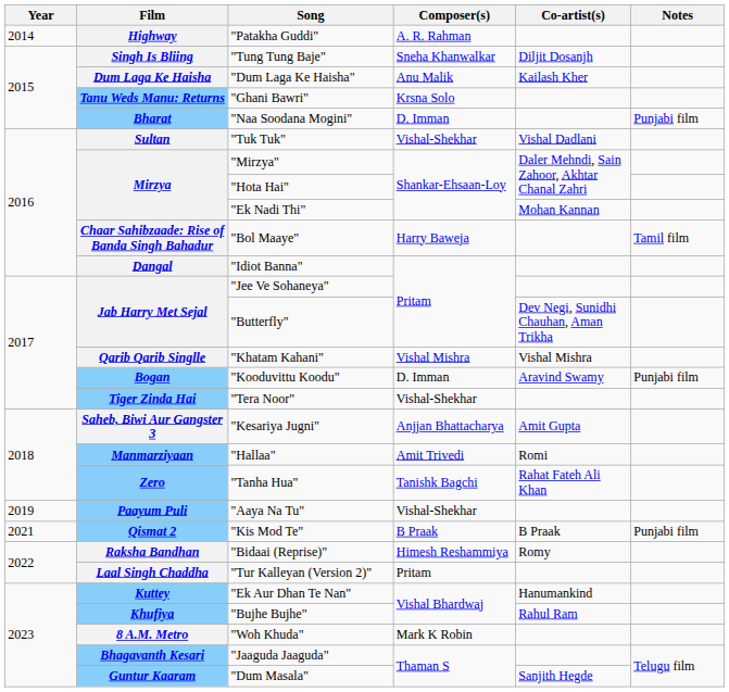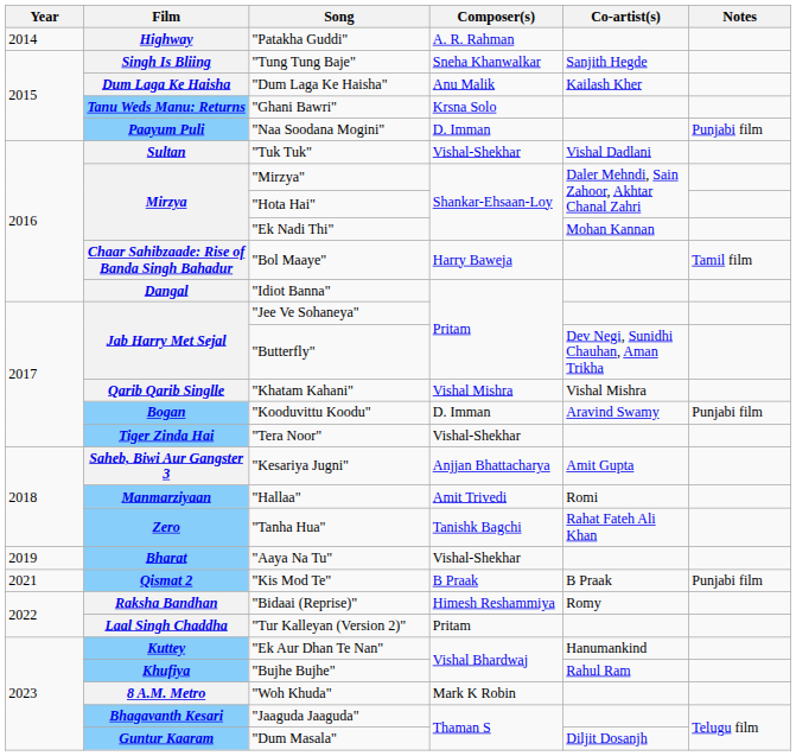 <table class="wikitable plainrowheaders" width="100%" textcolor:#000;">
 <tr style="background:#cfc; text-align:center;">
 <th scope="col" width=10%>Year</th>
 <th scope="col" width=21%>Film</th>
 <th scope="col" width=23%>Song</th>
 <th scope="col" width=17%>Composer(s)</th>
 <th scope="col" width=16%>Co-artist(s)</th>
 <th scope="col" width=17%>Notes</th>
 </tr>
 <tr>
 <td>2014</td>
 <th><em><a href='#'>Highway</a></em></th>
 <td>"Patakha Guddi"</td>
 <td><a href='#'>A.&nbsp;R. Rahman</a></td>
 <td></td>
 <td></td>
 </tr>
 <tr>
 <td rowspan="4">2015</td>
 <th><em><a href='#'>Singh Is Bliing</a></em></th>
 <td>"Tung Tung Baje"</td>
 <td><a href='#'>Sneha Khanwalkar</a></td>
-<td><a href='#'>Diljit Dosanjh</a></td>
+<td><a href='#'>Sanjith Hegde</a></td>
 <td></td>
 </tr>
 <tr>
 <th><em><a href='#'>Dum Laga Ke Haisha</a></em></th>
 <td>"Dum Laga Ke Haisha"</td>
 <td><a href='#'>Anu Malik</a></td>
 <td><a href='#'>Kailash Kher</a></td>
 <td></td>
 </tr>
 <tr>
 <th style="background:#87CEFA;"><em><a href='#'>Tanu Weds Manu: Returns</a></em></th>
 <td>"Ghani Bawri"</td>
 <td><a href='#'>Krsna Solo</a></td>
 <td></td>
 <td></td>
 </tr>
 <tr>
-<th style="background:#87CEFA;"><em><a href='#'>Bharat</a></em></th>
+<th style="background:#87CEFA;"><em><a href='#'>Paayum Puli</a></em></th>
 <td>"Naa Soodana Mogini"</td>
 <td><a href='#'>D. Imman</a></td>
 <td></td>
 <td><a href='#'>Punjabi</a> film</td>
 </tr>
 <tr>
 <td rowspan="6">2016</td>
 <th><em><a href='#'>Sultan</a></em></th>
 <td>"Tuk Tuk"</td>
 <td><a href='#'>Vishal-Shekhar</a></td>
 <td><a href='#'>Vishal Dadlani</a></td>
 <td></td>
 </tr>
 <tr>
 <th rowspan="3"><em><a href='#'>Mirzya</a></em></th>
 <td>"Mirzya"</td>
 <td rowspan="3"><a href='#'>Shankar-Ehsaan-Loy</a></td>
 <td rowspan="2"><a href='#'>Daler Mehndi</a>, <a href='#'>Sain Zahoor</a>, <a href='#'>Akhtar Chanal Zahri</a></td>
 <td></td>
 </tr>
 <tr>
 <td>"Hota Hai"</td>
 <td></td>
 </tr>
 <tr>
 <td>"Ek Nadi Thi"</td>
 <td><a href='#'>Mohan Kannan</a></td>
 <td></td>
 </tr>
 <tr>
 <th><em><a href='#'>Chaar Sahibzaade: Rise of Banda Singh Bahadur</a></em></th>
 <td>"Bol Maaye"</td>
 <td><a href='#'>Harry Baweja</a></td>
 <td></td>
 <td><a href='#'>Tamil</a> film</td>
 </tr>
 <tr>
 <th><em><a href='#'>Dangal</a></em></th>
 <td>"Idiot Banna"</td>
 <td rowspan="3"><a href='#'>Pritam</a></td>
 <td></td>
 <td></td>
 </tr>
 <tr>
 <td rowspan="5">2017</td>
 <th rowspan="2"><em><a href='#'>Jab Harry Met Sejal</a></em></th>
 <td>"Jee Ve Sohaneya"</td>
 <td></td>
 <td></td>
 </tr>
 <tr>
 <td>"Butterfly"</td>
 <td><a href='#'>Dev Negi</a>, <a href='#'>Sunidhi Chauhan</a>, <a href='#'>Aman Trikha</a></td>
 <td></td>
 </tr>
 <tr>
 <th><em><a href='#'>Qarib Qarib Singlle</a></em></th>
 <td>"Khatam Kahani"</td>
 <td><a href='#'>Vishal Mishra</a></td>
 <td>Vishal Mishra</td>
 <td></td>
 </tr>
 <tr>
 <th style="background:#87CEFA;"><em><a href='#'>Bogan</a></em></th>
 <td>"Kooduvittu Koodu"</td>
 <td>D. Imman</td>
 <td><a href='#'>Aravind Swamy</a></td>
 <td>Punjabi film</td>
 </tr>
 <tr>
 <th style="background:#87CEFA;"><em><a href='#'>Tiger Zinda Hai</a></em></th>
 <td>"Tera Noor"</td>
 <td>Vishal-Shekhar</td>
 <td></td>
 <td></td>
 </tr>
 <tr>
 <td rowspan="3">2018</td>
 <th><em><a href='#'>Saheb, Biwi Aur Gangster 3</a></em></th>
 <td>"Kesariya Jugni"</td>
 <td><a href='#'>Anjjan Bhattacharya</a></td>
 <td><a href='#'>Amit Gupta</a></td>
 <td></td>
 </tr>
 <tr>
 <th style="background:#87CEFA;"><em><a href='#'>Manmarziyaan</a></em></th>
 <td>"Hallaa"</td>
 <td><a href='#'>Amit Trivedi</a></td>
 <td>Romi</td>
 <td></td>
 </tr>
 <tr>
 <th style="background:#87CEFA;"><em><a href='#'>Zero</a></em></th>
 <td>"Tanha Hua"</td>
 <td><a href='#'>Tanishk Bagchi</a></td>
 <td><a href='#'>Rahat Fateh Ali Khan</a></td>
 <td></td>
 </tr>
 <tr>
 <td>2019</td>
-<th style="background:#87CEFA;"><em><a href='#'>Paayum Puli</a></em></th>
+<th style="background:#87CEFA;"><em><a href='#'>Bharat</a></em></th>
 <td>"Aaya Na Tu"</td>
 <td>Vishal-Shekhar</td>
 <td></td>
 <td></td>
 </tr>
 <tr>
 <td>2021</td>
 <th style="background:#87CEFA;"><em><a href='#'>Qismat 2</a></em></th>
 <td>"Kis Mod Te"</td>
 <td><a href='#'>B Praak</a></td>
 <td>B Praak</td>
 <td>Punjabi film</td>
 </tr>
 <tr>
 <td rowspan=2>2022</td>
 <th><em><a href='#'>Raksha Bandhan</a></em></th>
 <td>"Bidaai (Reprise)"</td>
 <td><a href='#'>Himesh Reshammiya</a></td>
 <td>Romy</td>
 <td></td>
 </tr>
 <tr>
 <th><em><a href='#'>Laal Singh Chaddha</a></em></th>
 <td>"Tur Kalleyan (Version 2)"</td>
 <td>Pritam</td>
 <td></td>
 <td></td>
 </tr>
 <tr>
 <td rowspan=5>2023</td>
 <th style="background:#87CEFA;"><em><a href='#'>Kuttey</a></em></th>
 <td>"Ek Aur Dhan Te Nan"</td>
 <td rowspan=2><a href='#'>Vishal Bhardwaj</a></td>
 <td>Hanumankind</td>
 <td></td>
 </tr>
 <tr>
 <th style="background:#87CEFA;"><em><a href='#'>Khufiya</a></em></th>
 <td>"Bujhe Bujhe"</td>
 <td><a href='#'>Rahul Ram</a></td>
 <td></td>
 </tr>
 <tr>
 <th><em><a href='#'>8 A.M. Metro</a></em></th>
 <td>"Woh Khuda"</td>
 <td>Mark K Robin</td>
 <td></td>
 <td></td>
 </tr>
 <tr>
 <th style="background:#87CEFA;"><em><a href='#'>Bhagavanth Kesari</a></em></th>
 <td>"Jaaguda Jaaguda"</td>
 <td rowspan="2"><a href='#'>Thaman S</a></td>
 <td></td>
 <td rowspan="2"><a href='#'>Telugu</a> film</td>
 </tr>
 <tr>
 <th style="background:#87CEFA;"><em><a href='#'>Guntur Kaaram</a></em></th>
 <td>"Dum Masala"</td>
-<td><a href='#'>Sanjith Hegde</a></td>
+<td><a href='#'>Diljit Dosanjh</a></td>
 </tr>
 </table>
